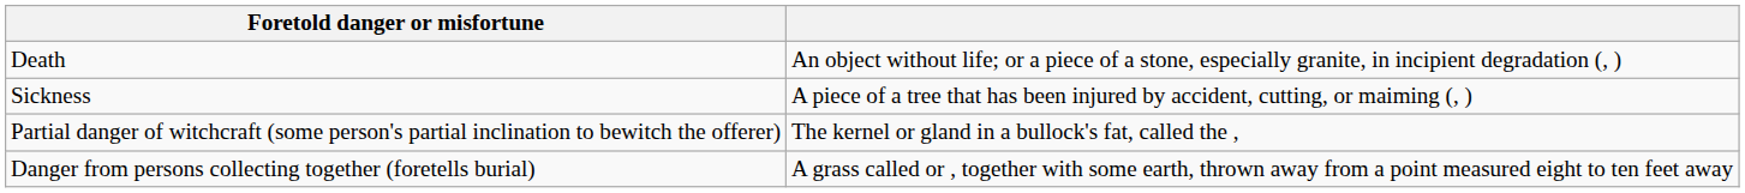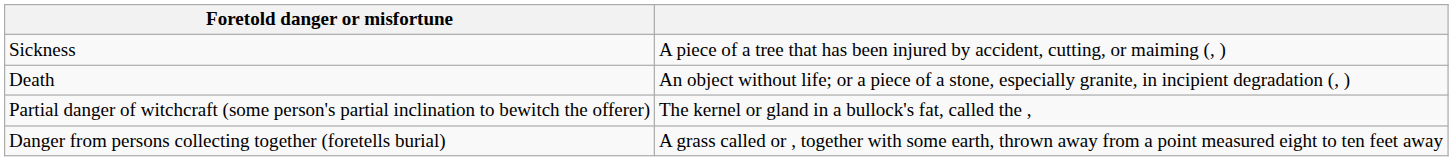 <table class="wikitable">
 <tr>
 <th>Foretold danger or misfortune</th>
 <th></th>
 </tr>
 <tr>
+<td>Sickness</td>
+<td>A piece of a tree that has been injured by accident, cutting, or maiming (, )</td>
+</tr>
+<tr>
 <td>Death</td>
 <td>An object without life; or a piece of a stone, especially granite, in incipient degradation (, )</td>
-</tr>
-<tr>
-<td>Sickness</td>
-<td>A piece of a tree that has been injured by accident, cutting, or maiming (, )</td>
 </tr>
 <tr>
 <td>Partial danger of witchcraft (some person's partial inclination to bewitch the offerer)</td>
 <td>The kernel or gland in a bullock's fat, called the , </td>
 </tr>
 <tr>
 <td>Danger from persons collecting together (foretells burial)</td>
 <td>A grass called  or , together with some earth, thrown away from a point measured eight to ten feet away</td>
 </tr>
 </table>
